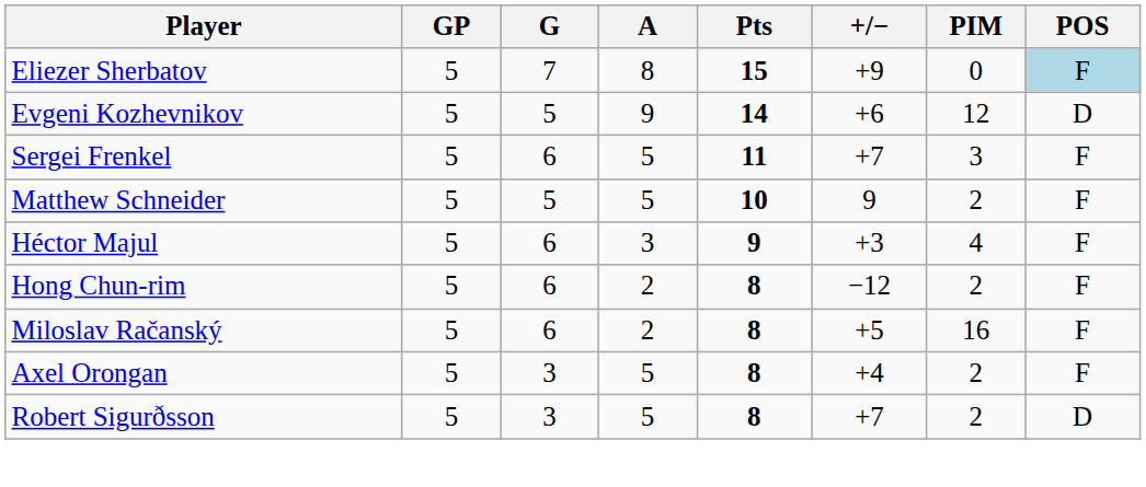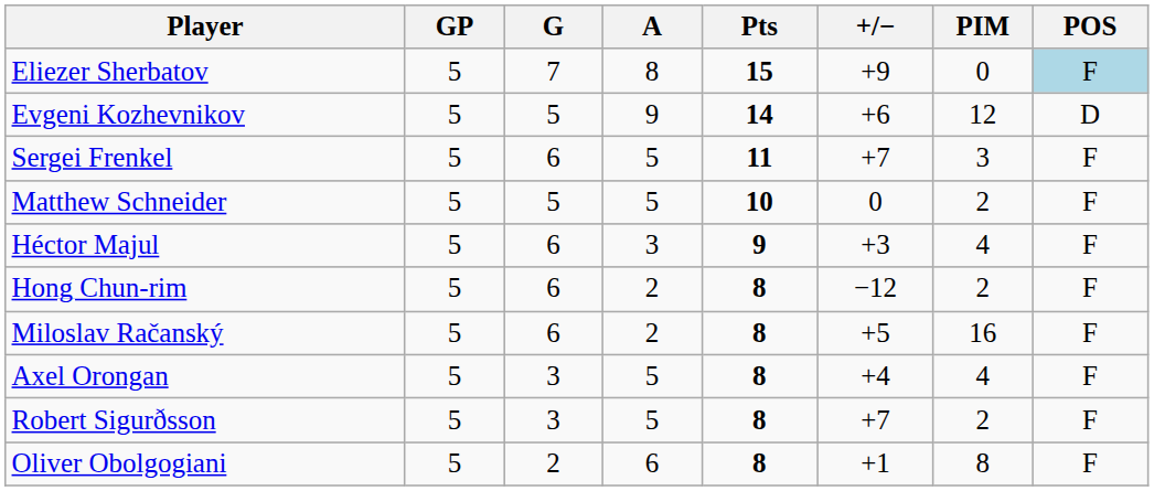 <table class="wikitable sortable" style="text-align:center;">
 <tr>
 <th style="width:225px;">Player</th>
 <th style="width:50px;">GP</th>
 <th style="width:50px;">G</th>
 <th style="width:50px;">A</th>
 <th style="width:60px;">Pts</th>
 <th style="width:60px;">+/−</th>
 <th style="width:50px;">PIM</th>
 <th style="width:60px;">POS</th>
 </tr>
 <tr>
 <td style="text-align:left;"> <a href='#'>Eliezer Sherbatov</a></td>
 <td>5</td>
 <td>7</td>
 <td>8</td>
 <td><strong>15</strong></td>
 <td>+9</td>
 <td>0</td>
 <td style="background: lightblue;">F</td>
 </tr>
 <tr>
 <td style="text-align:left;"> <a href='#'>Evgeni Kozhevnikov</a></td>
 <td>5</td>
 <td>5</td>
 <td>9</td>
 <td><strong>14</strong></td>
 <td>+6</td>
 <td>12</td>
 <td>D</td>
 </tr>
 <tr>
 <td style="text-align:left;"> <a href='#'>Sergei Frenkel</a></td>
 <td>5</td>
 <td>6</td>
 <td>5</td>
 <td><strong>11</strong></td>
 <td>+7</td>
 <td>3</td>
 <td>F</td>
 </tr>
 <tr>
 <td style="text-align:left;"> <a href='#'>Matthew Schneider</a></td>
 <td>5</td>
 <td>5</td>
 <td>5</td>
 <td><strong>10</strong></td>
-<td>9</td>
+<td>0</td>
 <td>2</td>
 <td>F</td>
 </tr>
 <tr>
 <td style="text-align:left;"> <a href='#'>Héctor Majul</a></td>
 <td>5</td>
 <td>6</td>
 <td>3</td>
 <td><strong>9</strong></td>
 <td>+3</td>
 <td>4</td>
 <td>F</td>
 </tr>
 <tr>
 <td style="text-align:left;"> <a href='#'>Hong Chun-rim</a></td>
 <td>5</td>
 <td>6</td>
 <td>2</td>
 <td><strong>8</strong></td>
 <td>−12</td>
 <td>2</td>
 <td>F</td>
 </tr>
 <tr>
 <td style="text-align:left;"> <a href='#'>Miloslav Račanský</a></td>
 <td>5</td>
 <td>6</td>
 <td>2</td>
 <td><strong>8</strong></td>
 <td>+5</td>
 <td>16</td>
 <td>F</td>
 </tr>
 <tr>
 <td style="text-align:left;"> <a href='#'>Axel Orongan</a></td>
 <td>5</td>
 <td>3</td>
 <td>5</td>
 <td><strong>8</strong></td>
 <td>+4</td>
-<td>2</td>
+<td>4</td>
 <td>F</td>
 </tr>
 <tr>
 <td style="text-align:left;"> <a href='#'>Robert Sigurðsson</a></td>
 <td>5</td>
 <td>3</td>
 <td>5</td>
 <td><strong>8</strong></td>
 <td>+7</td>
 <td>2</td>
-<td>D</td>
+<td>F</td>
+</tr>
+<tr>
+<td style="text-align:left;"> <a href='#'>Oliver Obolgogiani</a></td>
+<td>5</td>
+<td>2</td>
+<td>6</td>
+<td><strong>8</strong></td>
+<td>+1</td>
+<td>8</td>
+<td>F</td>
 </tr>
 </table>
